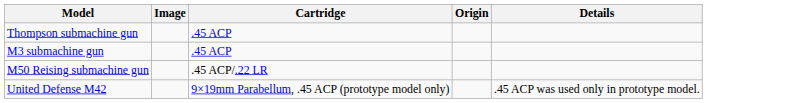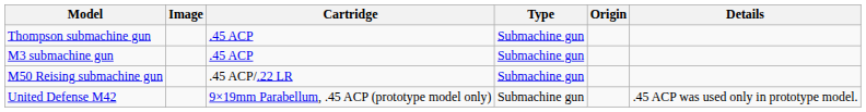 <table class="wikitable">
 <tr>
 <th>Model</th>
 <th>Image</th>
 <th>Cartridge</th>
+<th>Type</th>
 <th>Origin</th>
 <th>Details</th>
 </tr>
 <tr>
 <td><a href='#'>Thompson submachine gun</a></td>
 <td></td>
 <td><a href='#'>.45 ACP</a></td>
+<td><a href='#'>Submachine gun</a></td>
 <td></td>
 <td></td>
 </tr>
 <tr>
 <td><a href='#'>M3 submachine gun</a></td>
 <td></td>
 <td><a href='#'>.45 ACP</a></td>
+<td><a href='#'>Submachine gun</a></td>
 <td></td>
 <td></td>
 </tr>
 <tr>
 <td><a href='#'>M50 Reising submachine gun</a></td>
 <td></td>
 <td>.45 ACP/<a href='#'>.22 LR</a></td>
+<td><a href='#'>Submachine gun</a></td>
 <td></td>
 <td></td>
 </tr>
 <tr>
 <td><a href='#'>United Defense M42</a></td>
 <td></td>
 <td><a href='#'>9×19mm Parabellum</a>, .45 ACP (prototype model only)</td>
+<td>Submachine gun</td>
 <td></td>
 <td>.45 ACP was used only in prototype model.</td>
 </tr>
 </table>
